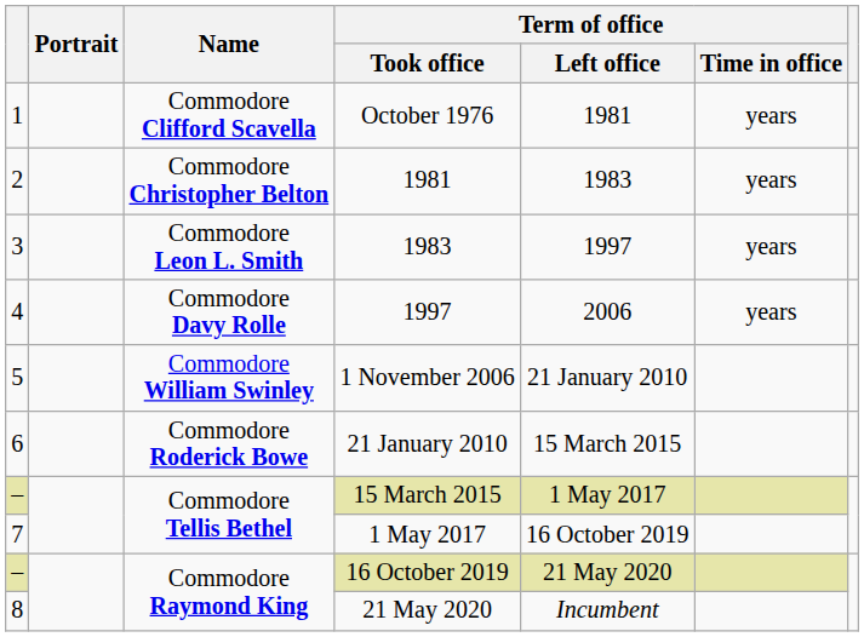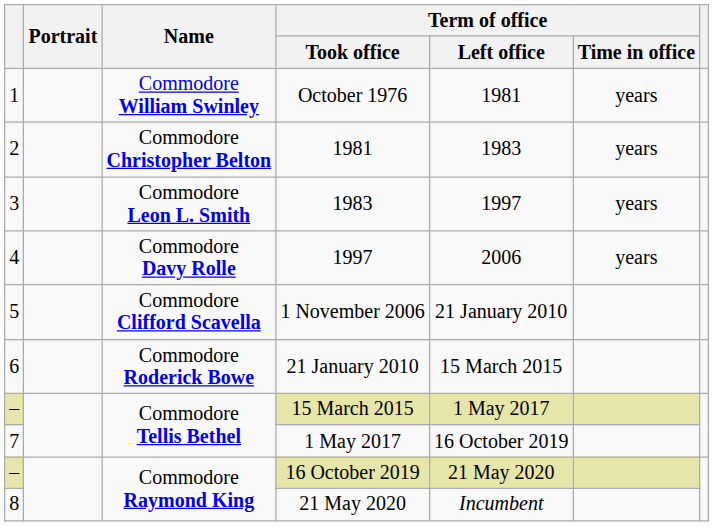 <table class="wikitable" style="text-align:center">
 <tr>
 <th rowspan=2></th>
 <th rowspan=2>Portrait</th>
 <th rowspan=2>Name<br></th>
 <th colspan=3>Term of office</th>
 <th rowspan=2></th>
 </tr>
 <tr>
 <th>Took office</th>
 <th>Left office</th>
 <th>Time in office</th>
 </tr>
 <tr>
 <td>1</td>
 <td></td>
-<td>Commodore<br><strong><a href='#'>Clifford Scavella</a></strong></td>
+<td><a href='#'>Commodore</a><br><strong><a href='#'>William Swinley</a></strong><br></td>
 <td>October 1976</td>
 <td>1981</td>
 <td> years</td>
 <td></td>
 </tr>
 <tr>
 <td>2</td>
 <td></td>
 <td>Commodore<br><strong><a href='#'>Christopher Belton</a></strong><br></td>
 <td>1981</td>
 <td>1983</td>
 <td> years</td>
 <td></td>
 </tr>
 <tr>
 <td>3</td>
 <td></td>
 <td>Commodore<br><strong><a href='#'>Leon L. Smith</a></strong></td>
 <td>1983</td>
 <td>1997</td>
 <td> years</td>
 <td></td>
 </tr>
 <tr>
 <td>4</td>
 <td></td>
 <td>Commodore<br><strong><a href='#'>Davy Rolle</a></strong></td>
 <td>1997</td>
 <td>2006</td>
 <td> years</td>
 <td></td>
 </tr>
 <tr>
 <td>5</td>
 <td></td>
-<td><a href='#'>Commodore</a><br><strong><a href='#'>William Swinley</a></strong><br></td>
+<td>Commodore<br><strong><a href='#'>Clifford Scavella</a></strong></td>
 <td>1 November 2006</td>
 <td>21 January 2010</td>
 <td></td>
 <td></td>
 </tr>
 <tr>
 <td>6</td>
 <td></td>
 <td>Commodore<br><strong><a href='#'>Roderick Bowe</a></strong><br></td>
 <td>21 January 2010</td>
 <td>15 March 2015</td>
 <td></td>
 <td></td>
 </tr>
 <tr>
 <td style="background:#e6e6aa;">–</td>
 <td rowspan=2></td>
 <td rowspan=2>Commodore<br><strong><a href='#'>Tellis Bethel</a></strong></td>
 <td style="background:#e6e6aa;">15 March 2015</td>
 <td style="background:#e6e6aa;">1 May 2017</td>
 <td style="background:#e6e6aa;"></td>
 <td rowspan=2><br></td>
 </tr>
 <tr>
 <td>7</td>
 <td>1 May 2017</td>
 <td>16 October 2019</td>
 <td></td>
 </tr>
 <tr>
 <td style="background:#e6e6aa;">–</td>
 <td rowspan=2></td>
 <td rowspan=2>Commodore<br><strong><a href='#'>Raymond King</a></strong><br></td>
 <td style="background:#e6e6aa;">16 October 2019</td>
 <td style="background:#e6e6aa;">21 May 2020</td>
 <td style="background:#e6e6aa;"></td>
 <td rowspan=2></td>
 </tr>
 <tr>
 <td>8</td>
 <td>21 May 2020</td>
 <td><em>Incumbent</em></td>
 <td></td>
 </tr>
 </table>
